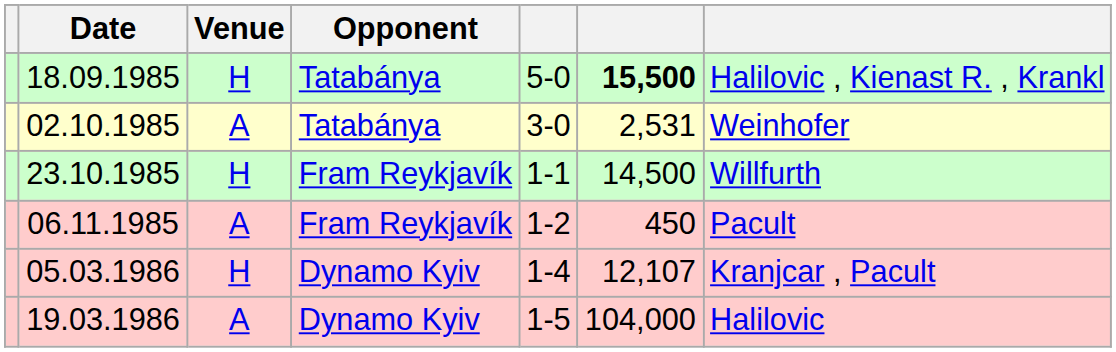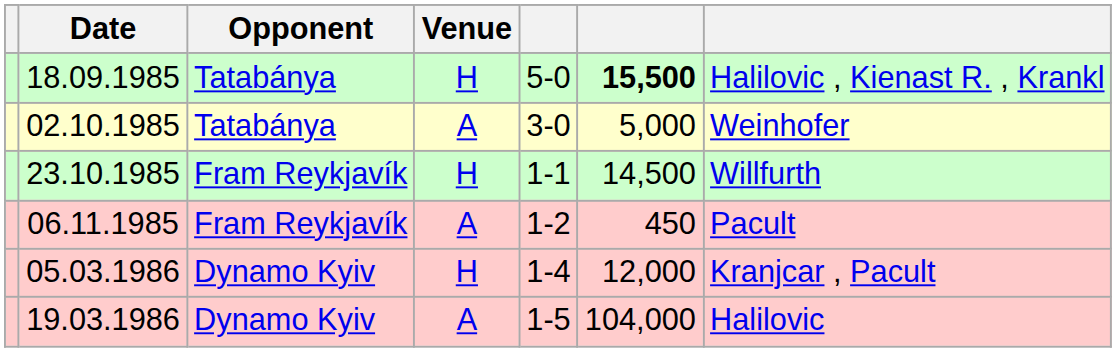 <table class="wikitable" Style="text-align: center">
 <tr>
 <th></th>
 <th>Date</th>
+<th>Opponent</th>
 <th>Venue</th>
-<th>Opponent</th>
 <th></th>
 <th></th>
 <th></th>
 </tr>
 <tr style="background:#cfc">
 <td></td>
 <td>18.09.1985</td>
+<td align="left"><a href='#'>Tatabánya</a> </td>
 <td><a href='#'>H</a></td>
-<td align="left"><a href='#'>Tatabánya</a> </td>
 <td>5-0</td>
 <td align="right"><strong>15,500</strong></td>
 <td align="left"><a href='#'>Halilovic</a>   , <a href='#'>Kienast R.</a> , <a href='#'>Krankl</a> </td>
 </tr>
 <tr style="background:#ffc">
 <td></td>
 <td>02.10.1985</td>
+<td align="left"><a href='#'>Tatabánya</a> </td>
 <td><a href='#'>A</a></td>
-<td align="left"><a href='#'>Tatabánya</a> </td>
 <td>3-0</td>
-<td align="right">2,531</td>
+<td align="right">5,000</td>
 <td align="left"><a href='#'>Weinhofer</a> </td>
 </tr>
 <tr style="background:#cfc">
 <td></td>
 <td>23.10.1985</td>
+<td align="left"><a href='#'>Fram Reykjavík</a> </td>
 <td><a href='#'>H</a></td>
-<td align="left"><a href='#'>Fram Reykjavík</a> </td>
 <td>1-1</td>
 <td align="right">14,500</td>
 <td align="left"><a href='#'>Willfurth</a> </td>
 </tr>
 <tr style="background:#fcc">
 <td></td>
 <td>06.11.1985</td>
+<td align="left"><a href='#'>Fram Reykjavík</a> </td>
 <td><a href='#'>A</a></td>
-<td align="left"><a href='#'>Fram Reykjavík</a> </td>
 <td>1-2</td>
 <td align="right">450</td>
 <td align="left"><a href='#'>Pacult</a> </td>
 </tr>
 <tr style="background:#fcc">
 <td></td>
 <td>05.03.1986</td>
+<td align="left"><a href='#'>Dynamo Kyiv</a> </td>
 <td><a href='#'>H</a></td>
-<td align="left"><a href='#'>Dynamo Kyiv</a> </td>
 <td>1-4</td>
-<td align="right">12,107</td>
+<td align="right">12,000</td>
 <td align="left"><a href='#'>Kranjcar</a> , <a href='#'>Pacult</a>  </td>
 </tr>
 <tr style="background:#fcc">
 <td></td>
 <td>19.03.1986</td>
+<td align="left"><a href='#'>Dynamo Kyiv</a> </td>
 <td><a href='#'>A</a></td>
-<td align="left"><a href='#'>Dynamo Kyiv</a> </td>
 <td>1-5</td>
 <td align="right">104,000</td>
 <td align="left"><a href='#'>Halilovic</a> </td>
 </tr>
 </table>
